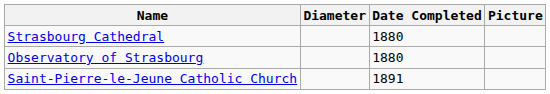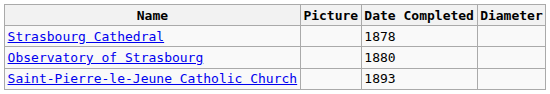 <table class="wikitable">
 <tr>
 <th>Name</th>
+<th>Picture</th>
+<th>Date Completed</th>
 <th>Diameter</th>
-<th>Date Completed</th>
-<th>Picture</th>
 </tr>
 <tr>
 <td><a href='#'>Strasbourg Cathedral</a></td>
 <td></td>
-<td>1880</td>
+<td>1878</td>
 <td></td>
 </tr>
 <tr>
 <td><a href='#'>Observatory of Strasbourg</a></td>
 <td></td>
 <td>1880</td>
 <td></td>
 </tr>
 <tr>
 <td><a href='#'>Saint-Pierre-le-Jeune Catholic Church</a></td>
 <td></td>
-<td>1891</td>
+<td>1893</td>
 <td></td>
 </tr>
 </table>
